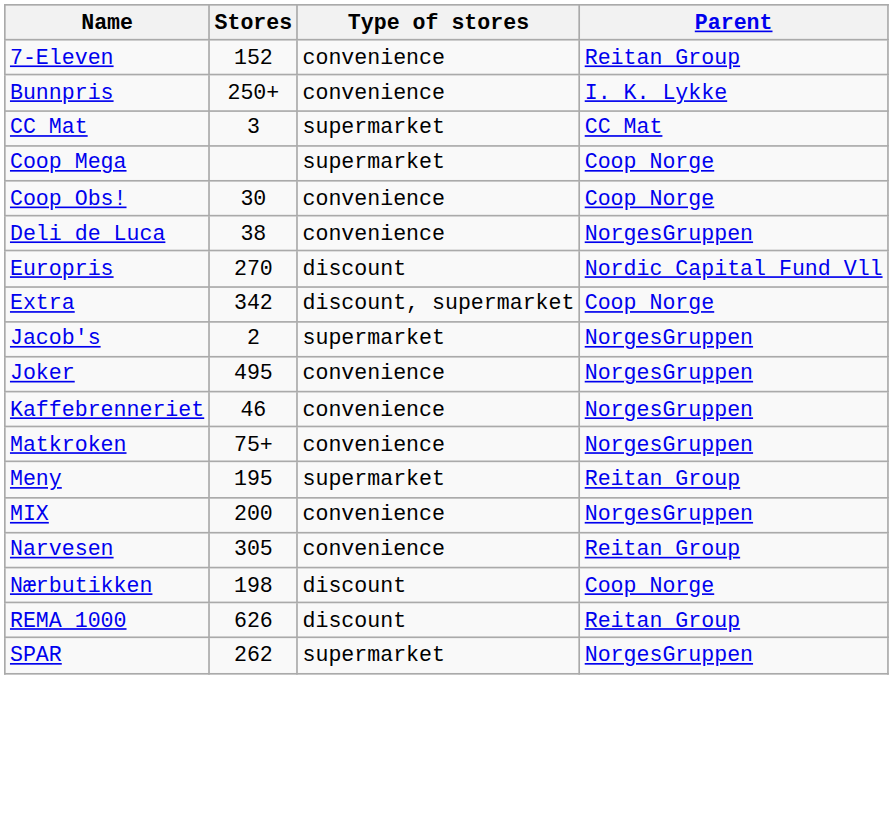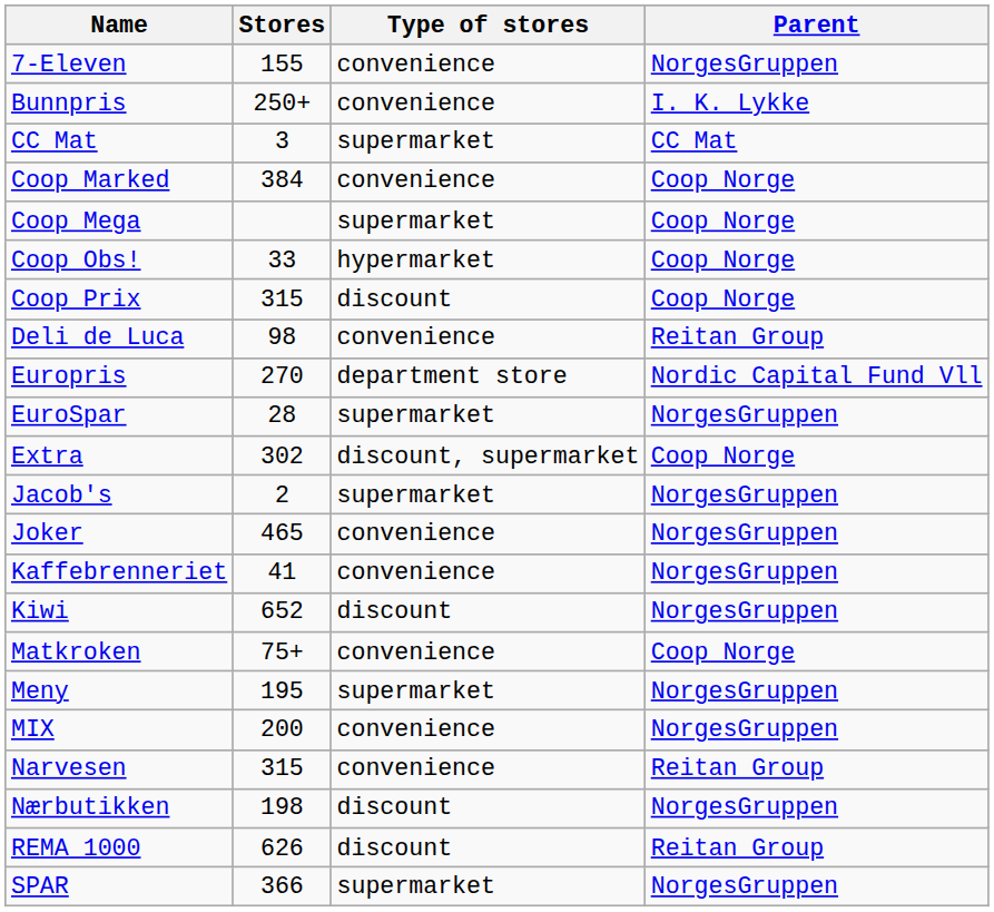 <table class="wikitable sortable">
 <tr>
 <th>Name</th>
 <th>Stores</th>
 <th>Type of stores</th>
 <th><a href='#'>Parent</a></th>
 </tr>
 <tr>
 <td><a href='#'>7-Eleven</a></td>
-<td align="center">152</td>
+<td align="center">155</td>
 <td>convenience</td>
-<td><a href='#'>Reitan Group</a></td>
+<td><a href='#'>NorgesGruppen</a></td>
 </tr>
 <tr>
 <td><a href='#'>Bunnpris</a></td>
 <td align="center">250+</td>
 <td>convenience</td>
 <td><a href='#'>I. K. Lykke</a></td>
 </tr>
 <tr>
 <td><a href='#'>CC Mat</a></td>
 <td align="center">3</td>
 <td>supermarket</td>
 <td><a href='#'>CC Mat</a></td>
 </tr>
 <tr>
+<td><a href='#'>Coop Marked</a></td>
+<td align="center">384</td>
+<td>convenience</td>
+<td><a href='#'>Coop Norge</a></td>
+</tr>
+<tr>
 <td><a href='#'>Coop Mega</a></td>
 <td align="center"></td>
 <td>supermarket</td>
 <td><a href='#'>Coop Norge</a></td>
 </tr>
 <tr>
 <td><a href='#'>Coop Obs!</a></td>
-<td align="center">30</td>
-<td>convenience</td>
+<td align="center">33</td>
+<td>hypermarket</td>
+<td><a href='#'>Coop Norge</a></td>
+</tr>
+<tr>
+<td><a href='#'>Coop Prix</a></td>
+<td align="center">315</td>
+<td>discount</td>
 <td><a href='#'>Coop Norge</a></td>
 </tr>
 <tr>
 <td><a href='#'>Deli de Luca</a></td>
-<td align="center">38</td>
+<td align="center">98</td>
 <td>convenience</td>
-<td><a href='#'>NorgesGruppen</a></td>
+<td><a href='#'>Reitan Group</a></td>
 </tr>
 <tr>
 <td><a href='#'>Europris</a></td>
 <td align="center">270</td>
-<td>discount</td>
+<td>department store</td>
 <td><a href='#'>Nordic Capital Fund Vll</a></td>
 </tr>
 <tr>
+<td><a href='#'>EuroSpar</a></td>
+<td align="center">28</td>
+<td>supermarket</td>
+<td><a href='#'>NorgesGruppen</a></td>
+</tr>
+<tr>
 <td><a href='#'>Extra</a></td>
-<td align="center">342</td>
+<td align="center">302</td>
 <td>discount, supermarket</td>
 <td><a href='#'>Coop Norge</a></td>
 </tr>
 <tr>
 <td><a href='#'>Jacob's</a></td>
 <td align="center">2</td>
 <td>supermarket</td>
 <td><a href='#'>NorgesGruppen</a></td>
 </tr>
 <tr>
 <td><a href='#'>Joker</a></td>
-<td align="center">495</td>
+<td align="center">465</td>
 <td>convenience</td>
 <td><a href='#'>NorgesGruppen</a></td>
 </tr>
 <tr>
 <td><a href='#'>Kaffebrenneriet</a></td>
-<td align="center">46</td>
+<td align="center">41</td>
 <td>convenience</td>
+<td><a href='#'>NorgesGruppen</a></td>
+</tr>
+<tr>
+<td><a href='#'>Kiwi</a></td>
+<td align="center">652</td>
+<td>discount</td>
 <td><a href='#'>NorgesGruppen</a></td>
 </tr>
 <tr>
 <td><a href='#'>Matkroken</a></td>
 <td align="center">75+</td>
 <td>convenience</td>
-<td><a href='#'>NorgesGruppen</a></td>
+<td><a href='#'>Coop Norge</a></td>
 </tr>
 <tr>
 <td><a href='#'>Meny</a></td>
 <td align="center">195</td>
 <td>supermarket</td>
-<td><a href='#'>Reitan Group</a></td>
+<td><a href='#'>NorgesGruppen</a></td>
 </tr>
 <tr>
 <td><a href='#'>MIX</a></td>
 <td align="center">200</td>
 <td>convenience</td>
 <td><a href='#'>NorgesGruppen</a></td>
 </tr>
 <tr>
 <td><a href='#'>Narvesen</a></td>
-<td align="center">305</td>
+<td align="center">315</td>
 <td>convenience</td>
 <td><a href='#'>Reitan Group</a></td>
 </tr>
 <tr>
 <td><a href='#'>Nærbutikken</a></td>
 <td align="center">198</td>
 <td>discount</td>
-<td><a href='#'>Coop Norge</a></td>
+<td><a href='#'>NorgesGruppen</a></td>
 </tr>
 <tr>
 <td><a href='#'>REMA 1000</a></td>
 <td align="center">626</td>
 <td>discount</td>
 <td><a href='#'>Reitan Group</a></td>
 </tr>
 <tr>
 <td><a href='#'>SPAR</a></td>
-<td align="center">262</td>
+<td align="center">366</td>
 <td>supermarket</td>
 <td><a href='#'>NorgesGruppen</a></td>
 </tr>
 </table>
